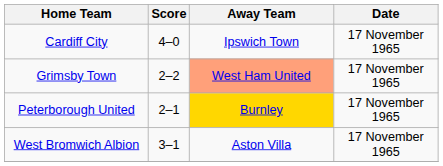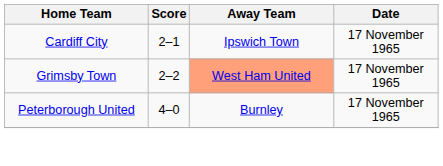 <table class="wikitable" style="text-align:center;">
 <tr>
 <th width=175>Home Team</th>
 <th width=20>Score</th>
 <th width=175>Away Team</th>
 <th width=125>Date</th>
 </tr>
 <tr>
 <td><a href='#'>Cardiff City</a></td>
-<td>4–0</td>
+<td>2–1</td>
 <td><a href='#'>Ipswich Town</a></td>
 <td>17 November 1965</td>
 </tr>
 <tr>
 <td><a href='#'>Grimsby Town</a></td>
 <td>2–2</td>
 <td style="background: lightsalmon;"><a href='#'>West Ham United</a></td>
 <td>17 November 1965</td>
 </tr>
 <tr>
 <td><a href='#'>Peterborough United</a></td>
-<td>2–1</td>
-<td style="background: gold;"><a href='#'>Burnley</a></td>
-<td>17 November 1965</td>
-</tr>
-<tr>
-<td><a href='#'>West Bromwich Albion</a></td>
-<td>3–1</td>
-<td><a href='#'>Aston Villa</a></td>
+<td>4–0</td>
+<td><a href='#'>Burnley</a></td>
 <td>17 November 1965</td>
 </tr>
 <tr>
 </tr>
 </table>
